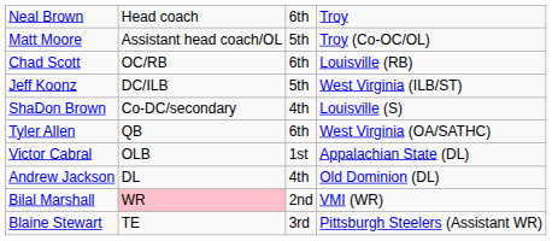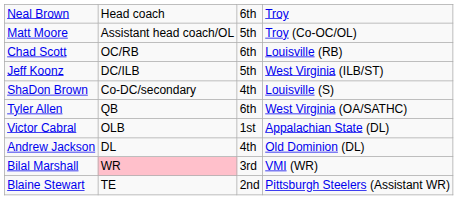 <table class="wikitable">
 <tr>
 <td><a href='#'>Neal Brown</a></td>
 <td>Head coach</td>
 <td>6th</td>
 <td><a href='#'>Troy</a></td>
 </tr>
 <tr>
 <td><a href='#'>Matt Moore</a></td>
 <td>Assistant head coach/OL</td>
 <td>5th</td>
 <td><a href='#'>Troy</a> (Co-OC/OL)</td>
 </tr>
 <tr>
 <td><a href='#'>Chad Scott</a></td>
 <td>OC/RB</td>
 <td>6th</td>
 <td><a href='#'>Louisville</a> (RB)</td>
 </tr>
 <tr>
 <td><a href='#'>Jeff Koonz</a></td>
 <td>DC/ILB</td>
 <td>5th</td>
 <td><a href='#'>West Virginia</a> (ILB/ST)</td>
 </tr>
 <tr>
 <td><a href='#'>ShaDon Brown</a></td>
 <td>Co-DC/secondary</td>
 <td>4th</td>
 <td><a href='#'>Louisville</a> (S)</td>
 </tr>
 <tr>
 <td><a href='#'>Tyler Allen</a></td>
 <td>QB</td>
 <td>6th</td>
 <td><a href='#'>West Virginia</a> (OA/SATHC)</td>
 </tr>
 <tr>
 <td><a href='#'>Victor Cabral</a></td>
 <td>OLB</td>
 <td>1st</td>
 <td><a href='#'>Appalachian State</a> (DL)</td>
 </tr>
 <tr>
 <td><a href='#'>Andrew Jackson</a></td>
 <td>DL</td>
 <td>4th</td>
 <td><a href='#'>Old Dominion</a> (DL)</td>
 </tr>
 <tr>
 <td><a href='#'>Bilal Marshall</a></td>
 <td style="background: pink;">WR</td>
-<td>2nd</td>
+<td>3rd</td>
 <td><a href='#'>VMI</a> (WR)</td>
 </tr>
 <tr>
 <td><a href='#'>Blaine Stewart</a></td>
 <td>TE</td>
-<td>3rd</td>
+<td>2nd</td>
 <td><a href='#'>Pittsburgh Steelers</a> (Assistant WR)</td>
 </tr>
 </table>
